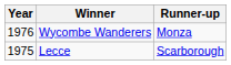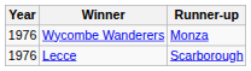 <table class="wikitable sortable">
 <tr>
 <th>Year</th>
 <th>Winner</th>
 <th>Runner-up</th>
 </tr>
 <tr>
 <td>1976</td>
 <td> <a href='#'>Wycombe Wanderers</a></td>
 <td> <a href='#'>Monza</a></td>
 </tr>
 <tr>
-<td>1975</td>
+<td>1976</td>
 <td> <a href='#'>Lecce</a></td>
 <td> <a href='#'>Scarborough</a></td>
 </tr>
 </table>
